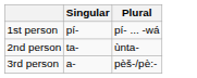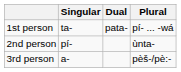 <table class="wikitable">
 <tr>
 <th></th>
 <th>Singular</th>
+<th>Dual</th>
 <th>Plural</th>
 </tr>
 <tr>
 <td>1st person</td>
-<td>pí-</td>
+<td>ta-</td>
+<td>pata-</td>
 <td>pí- ... -wá</td>
 </tr>
 <tr>
 <td>2nd person</td>
-<td>ta-</td>
+<td>pí-</td>
+<td></td>
 <td>ùnta-</td>
 </tr>
 <tr>
 <td>3rd person</td>
 <td>a-</td>
+<td></td>
 <td>pèš-/pè:-</td>
 </tr>
 </table>
